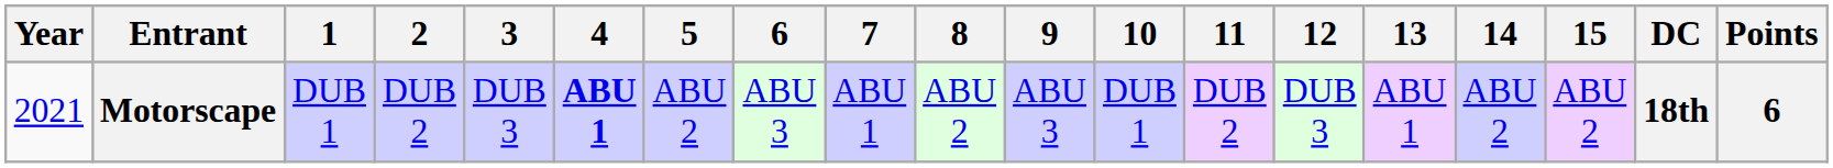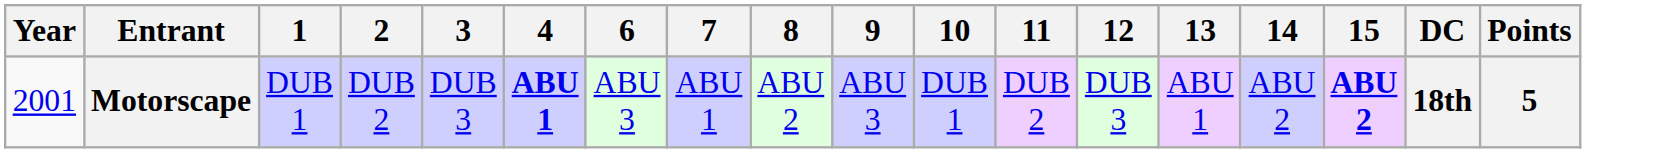 <table class="wikitable" style="text-align:center; font-size:85%">
 <tr>
 <th>Year</th>
 <th>Entrant</th>
 <th>1</th>
 <th>2</th>
 <th>3</th>
 <th>4</th>
-<th>5</th>
 <th>6</th>
 <th>7</th>
 <th>8</th>
 <th>9</th>
 <th>10</th>
 <th>11</th>
 <th>12</th>
 <th>13</th>
 <th>14</th>
 <th>15</th>
 <th>DC</th>
 <th>Points</th>
 </tr>
 <tr>
-<td><a href='#'>2021</a></td>
+<td><a href='#'>2001</a></td>
 <th>Motorscape</th>
 <td style="background:#CFCFFF;"><a href='#'>DUB<br>1</a><br></td>
 <td style="background:#CFCFFF;"><a href='#'>DUB<br>2</a><br></td>
 <td style="background:#CFCFFF;"><a href='#'>DUB<br>3</a><br></td>
 <td style="background:#CFCFFF;"><strong><a href='#'>ABU<br>1</a><br></strong></td>
-<td style="background:#CFCFFF;"><a href='#'>ABU<br>2</a><br></td>
 <td style="background:#DFFFDF;"><a href='#'>ABU<br>3</a><br></td>
 <td style="background:#CFCFFF;"><a href='#'>ABU<br>1</a><br></td>
 <td style="background:#DFFFDF;"><a href='#'>ABU<br>2</a><br></td>
 <td style="background:#CFCFFF;"><a href='#'>ABU<br>3</a><br></td>
 <td style="background:#CFCFFF;"><a href='#'>DUB<br>1</a><br></td>
 <td style="background:#EFCFFF;"><a href='#'>DUB<br>2</a><br></td>
 <td style="background:#DFFFDF;"><a href='#'>DUB<br>3</a><br></td>
 <td style="background:#EFCFFF;"><a href='#'>ABU<br>1</a><br></td>
 <td style="background:#CFCFFF;"><a href='#'>ABU<br>2</a><br></td>
-<td style="background:#EFCFFF;"><a href='#'>ABU<br>2</a><br></td>
+<td style="background:#EFCFFF;"><strong><a href='#'>ABU<br>2</a><br></strong></td>
 <th>18th</th>
-<th>6</th>
+<th>5</th>
 </tr>
 </table>
